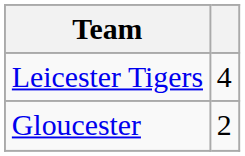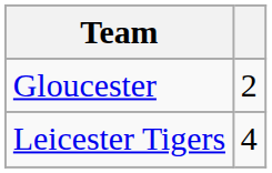 <table class="wikitable" style="font-size: 97%;">
 <tr>
 <th>Team</th>
 <th></th>
 </tr>
 <tr>
+<td><a href='#'>Gloucester</a></td>
+<td align=center>2</td>
+</tr>
+<tr>
 <td><a href='#'>Leicester Tigers</a></td>
 <td align=center>4</td>
 </tr>
-<tr>
-<td><a href='#'>Gloucester</a></td>
-<td align=center>2</td>
-</tr>
 </table>
